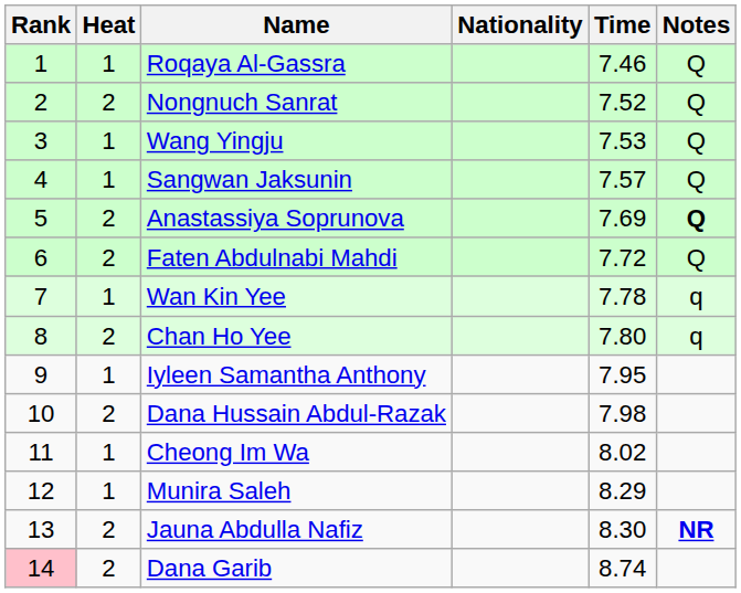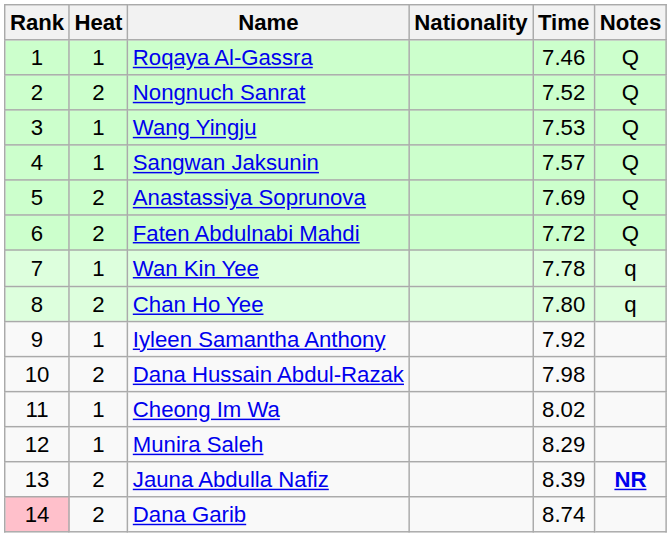 <table class="wikitable sortable" style="text-align:center;font-size:95%">
 <tr>
 <th>Rank</th>
 <th>Heat</th>
 <th>Name</th>
 <th>Nationality</th>
 <th>Time</th>
 <th>Notes</th>
 </tr>
 <tr bgcolor=ccffcc>
 <td>1</td>
 <td>1</td>
 <td align=left><a href='#'>Roqaya Al-Gassra</a></td>
 <td align=left></td>
 <td>7.46</td>
 <td>Q</td>
 </tr>
 <tr bgcolor=ccffcc>
 <td>2</td>
 <td>2</td>
 <td align=left><a href='#'>Nongnuch Sanrat</a></td>
 <td align=left></td>
 <td>7.52</td>
 <td>Q</td>
 </tr>
 <tr bgcolor=ccffcc>
 <td>3</td>
 <td>1</td>
 <td align=left><a href='#'>Wang Yingju</a></td>
 <td align=left></td>
 <td>7.53</td>
 <td>Q</td>
 </tr>
 <tr bgcolor=ccffcc>
 <td>4</td>
 <td>1</td>
 <td align=left><a href='#'>Sangwan Jaksunin</a></td>
 <td align=left></td>
 <td>7.57</td>
 <td>Q</td>
 </tr>
 <tr bgcolor=ccffcc>
 <td>5</td>
 <td>2</td>
 <td align=left><a href='#'>Anastassiya Soprunova</a></td>
 <td align=left></td>
 <td>7.69</td>
-<td><strong>Q</strong></td>
+<td>Q</td>
 </tr>
 <tr bgcolor=ccffcc>
 <td>6</td>
 <td>2</td>
 <td align=left><a href='#'>Faten Abdulnabi Mahdi</a></td>
 <td align=left></td>
 <td>7.72</td>
 <td>Q</td>
 </tr>
 <tr bgcolor=ddffdd>
 <td>7</td>
 <td>1</td>
 <td align=left><a href='#'>Wan Kin Yee</a></td>
 <td align=left></td>
 <td>7.78</td>
 <td>q</td>
 </tr>
 <tr bgcolor=ddffdd>
 <td>8</td>
 <td>2</td>
 <td align=left><a href='#'>Chan Ho Yee</a></td>
 <td align=left></td>
 <td>7.80</td>
 <td>q</td>
 </tr>
 <tr>
 <td>9</td>
 <td>1</td>
 <td align=left><a href='#'>Iyleen Samantha Anthony</a></td>
 <td align=left></td>
-<td>7.95</td>
+<td>7.92</td>
 <td></td>
 </tr>
 <tr>
 <td>10</td>
 <td>2</td>
 <td align=left><a href='#'>Dana Hussain Abdul-Razak</a></td>
 <td align=left></td>
 <td>7.98</td>
 <td></td>
 </tr>
 <tr>
 <td>11</td>
 <td>1</td>
 <td align=left><a href='#'>Cheong Im Wa</a></td>
 <td align=left></td>
 <td>8.02</td>
 <td></td>
 </tr>
 <tr>
 <td>12</td>
 <td>1</td>
 <td align=left><a href='#'>Munira Saleh</a></td>
 <td align=left></td>
 <td>8.29</td>
 <td></td>
 </tr>
 <tr>
 <td>13</td>
 <td>2</td>
 <td align=left><a href='#'>Jauna Abdulla Nafiz</a></td>
 <td align=left></td>
-<td>8.30</td>
+<td>8.39</td>
 <td><strong><a href='#'>NR</a></strong></td>
 </tr>
 <tr>
 <td style="background: pink;">14</td>
 <td>2</td>
 <td align=left><a href='#'>Dana Garib</a></td>
 <td align=left></td>
 <td>8.74</td>
 <td></td>
 </tr>
 </table>
